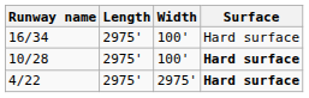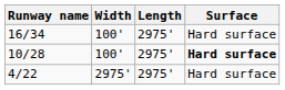 <table class="wikitable">
 <tr>
 <th>Runway name</th>
+<th>Width</th>
 <th>Length</th>
-<th>Width</th>
 <th>Surface</th>
 </tr>
 <tr>
 <td>16/34</td>
+<td>100'</td>
 <td>2975'</td>
-<td>100'</td>
 <td>Hard surface</td>
 </tr>
 <tr>
 <td>10/28</td>
+<td>100'</td>
 <td>2975'</td>
-<td>100'</td>
 <td><strong>Hard surface</strong></td>
 </tr>
 <tr>
 <td>4/22</td>
 <td>2975'</td>
 <td>2975'</td>
-<td><strong>Hard surface</strong></td>
+<td>Hard surface</td>
 </tr>
 </table>
